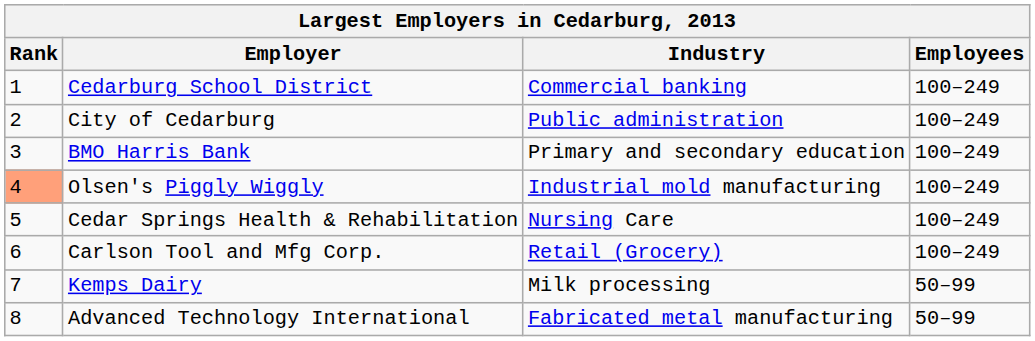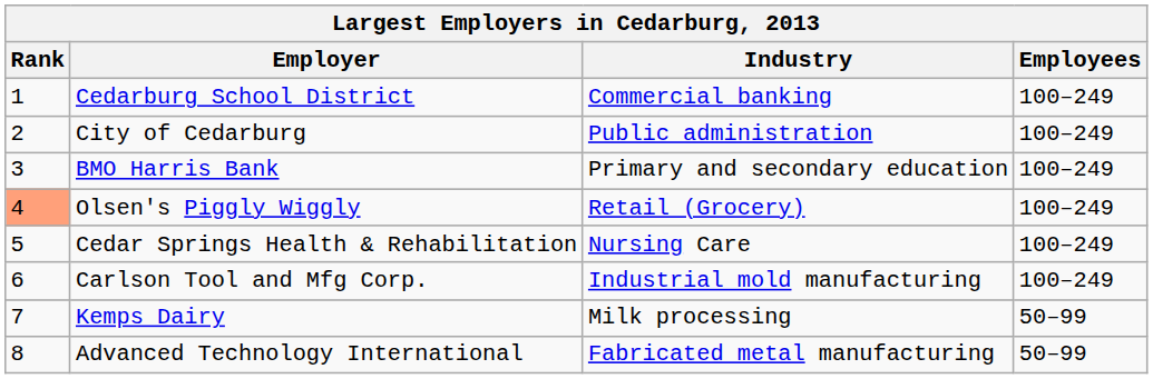 <table class="wikitable sortable">
 <tr>
 <th colspan="4">Largest Employers in Cedarburg, 2013</th>
 </tr>
 <tr>
 <th>Rank</th>
 <th>Employer</th>
 <th>Industry</th>
 <th>Employees</th>
 </tr>
 <tr>
 <td>1</td>
 <td><a href='#'>Cedarburg School District</a></td>
 <td><a href='#'>Commercial banking</a></td>
 <td>100–249</td>
 </tr>
 <tr>
 <td>2</td>
 <td>City of Cedarburg</td>
 <td><a href='#'>Public administration</a></td>
 <td>100–249</td>
 </tr>
 <tr>
 <td>3</td>
 <td><a href='#'>BMO Harris Bank</a></td>
 <td>Primary and secondary education</td>
 <td>100–249</td>
 </tr>
 <tr>
 <td style="background: lightsalmon;">4</td>
 <td>Olsen's <a href='#'>Piggly Wiggly</a></td>
-<td><a href='#'>Industrial mold</a> manufacturing</td>
+<td><a href='#'>Retail (Grocery)</a></td>
 <td>100–249</td>
 </tr>
 <tr>
 <td>5</td>
 <td>Cedar Springs Health & Rehabilitation</td>
 <td><a href='#'>Nursing</a> Care</td>
 <td>100–249</td>
 </tr>
 <tr>
 <td>6</td>
 <td>Carlson Tool and Mfg Corp.</td>
-<td><a href='#'>Retail (Grocery)</a></td>
+<td><a href='#'>Industrial mold</a> manufacturing</td>
 <td>100–249</td>
 </tr>
 <tr>
 <td>7</td>
 <td><a href='#'>Kemps Dairy</a></td>
 <td>Milk processing</td>
 <td>50–99</td>
 </tr>
 <tr>
 <td>8</td>
 <td>Advanced Technology International</td>
 <td><a href='#'>Fabricated metal</a> manufacturing</td>
 <td>50–99</td>
 </tr>
 </table>
